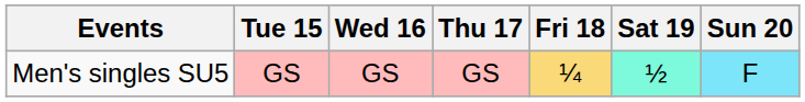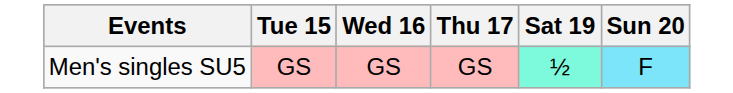 <table class="wikitable" style="margin:0.5em auto; font-size:90%; line-height:1.25em; text-align:center">
 <tr>
 <th>Events</th>
 <th>Tue 15</th>
 <th>Wed 16</th>
 <th>Thu 17</th>
-<th>Fri 18</th>
 <th>Sat 19</th>
 <th>Sun 20</th>
 </tr>
 <tr>
 <td align="left">Men's singles SU5</td>
 <td bgcolor="#FFBBBB">GS</td>
 <td bgcolor="#FFBBBB">GS</td>
 <td bgcolor="#FFBBBB">GS</td>
-<td bgcolor="#FAD978">¼</td>
 <td bgcolor="#7DFADB">½</td>
 <td bgcolor="#7DE5FA">F</td>
 </tr>
 </table>
